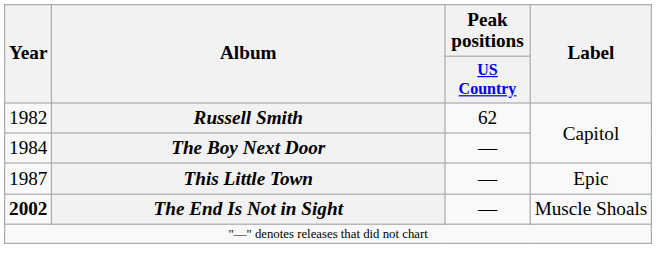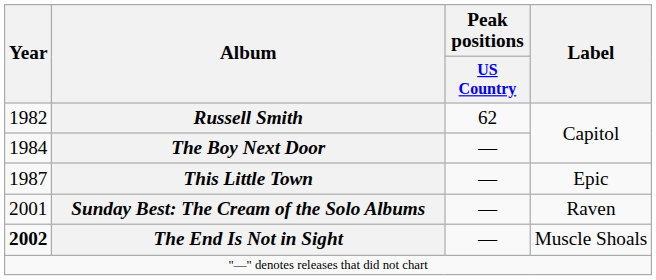 <table class="wikitable plainrowheaders" style="text-align:center;">
 <tr>
 <th rowspan="2">Year</th>
 <th rowspan="2" style="width:20em;">Album</th>
 <th>Peak positions</th>
 <th rowspan="2">Label</th>
 </tr>
 <tr style="font-size:smaller;">
 <th width="65"><a href='#'>US Country</a><br></th>
 </tr>
 <tr>
 <td>1982</td>
 <th scope="row"><em>Russell Smith</em></th>
 <td>62</td>
 <td rowspan="2">Capitol</td>
 </tr>
 <tr>
 <td>1984</td>
 <th scope="row"><em>The Boy Next Door</em></th>
 <td>—</td>
 </tr>
 <tr>
 <td>1987</td>
 <th scope="row"><em>This Little Town</em></th>
 <td>—</td>
 <td>Epic</td>
 </tr>
 <tr>
+<td>2001</td>
+<th scope="row"><em>Sunday Best: The Cream of the Solo Albums</em></th>
+<td>—</td>
+<td>Raven</td>
+</tr>
+<tr>
 <td><strong>2002</strong></td>
 <th scope="row"><em>The End Is Not in Sight</em></th>
 <td>—</td>
 <td>Muscle Shoals</td>
 </tr>
 <tr>
 <td colspan="4" style="font-size:8pt">"—" denotes releases that did not chart</td>
 </tr>
 </table>
